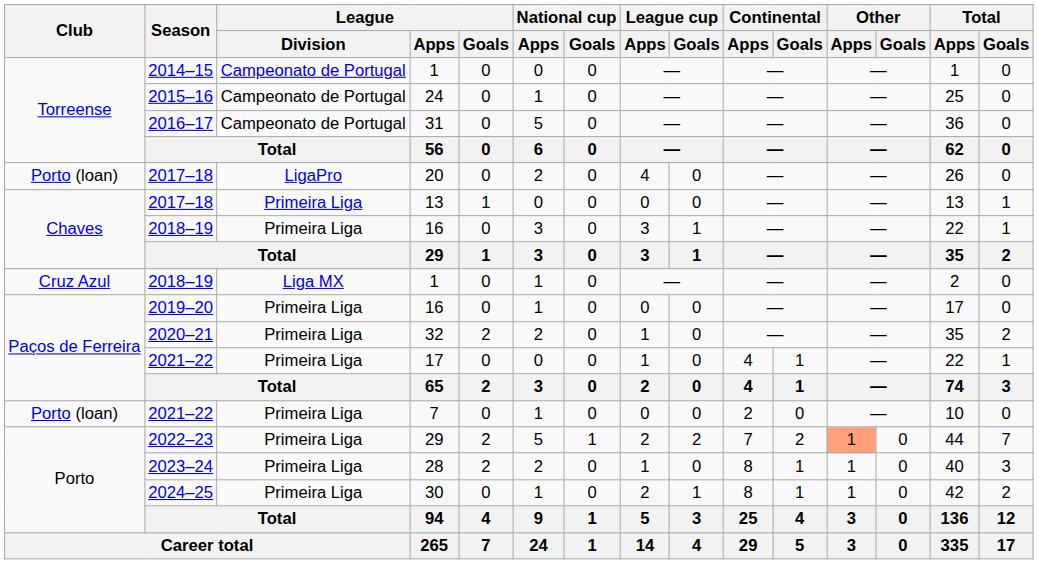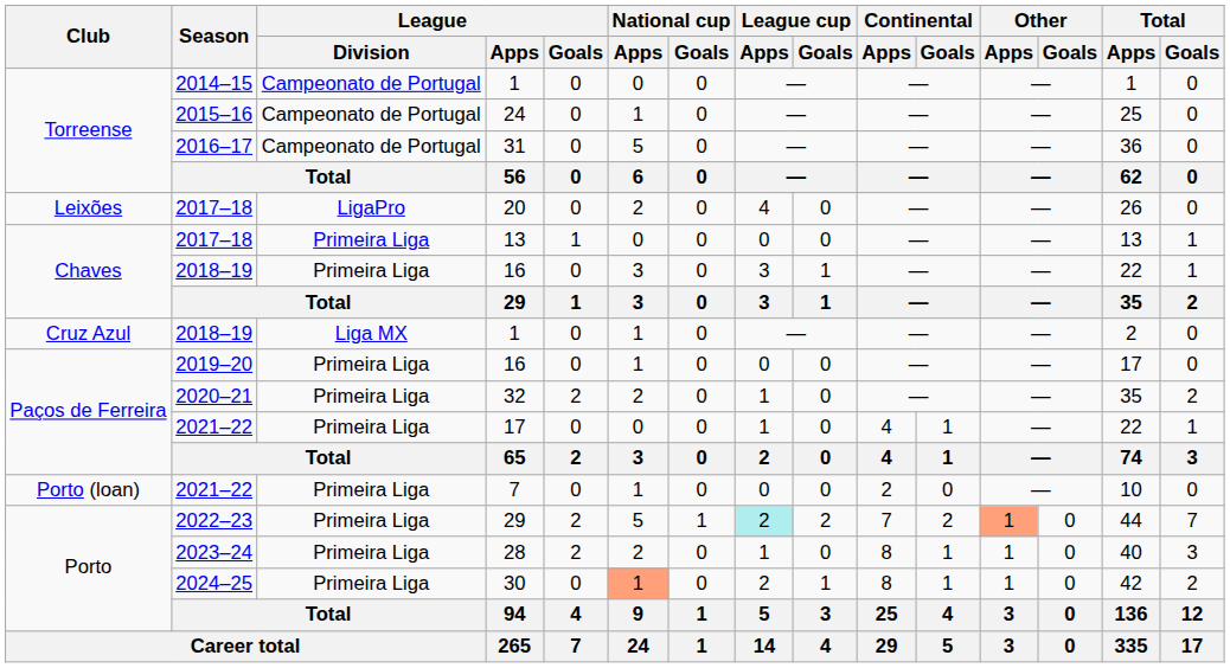 <table class="wikitable" style="text-align:center">
 <tr>
 <th rowspan="2">Club</th>
 <th rowspan="2">Season</th>
 <th colspan="3">League</th>
 <th colspan="2">National cup</th>
 <th colspan="2">League cup</th>
 <th colspan="2">Continental</th>
 <th colspan="2">Other</th>
 <th colspan="2">Total</th>
 </tr>
 <tr>
 <th>Division</th>
 <th>Apps</th>
 <th>Goals</th>
 <th>Apps</th>
 <th>Goals</th>
 <th>Apps</th>
 <th>Goals</th>
 <th>Apps</th>
 <th>Goals</th>
 <th>Apps</th>
 <th>Goals</th>
 <th>Apps</th>
 <th>Goals</th>
 </tr>
 <tr>
 <td rowspan="4"><a href='#'>Torreense</a></td>
 <td><a href='#'>2014–15</a></td>
 <td><a href='#'>Campeonato de Portugal</a></td>
 <td>1</td>
 <td>0</td>
 <td>0</td>
 <td>0</td>
 <td colspan="2">—</td>
 <td colspan="2">—</td>
 <td colspan="2">—</td>
 <td>1</td>
 <td>0</td>
 </tr>
 <tr>
 <td><a href='#'>2015–16</a></td>
 <td>Campeonato de Portugal</td>
 <td>24</td>
 <td>0</td>
 <td>1</td>
 <td>0</td>
 <td colspan="2">—</td>
 <td colspan="2">—</td>
 <td colspan="2">—</td>
 <td>25</td>
 <td>0</td>
 </tr>
 <tr>
 <td><a href='#'>2016–17</a></td>
 <td>Campeonato de Portugal</td>
 <td>31</td>
 <td>0</td>
 <td>5</td>
 <td>0</td>
 <td colspan="2">—</td>
 <td colspan="2">—</td>
 <td colspan="2">—</td>
 <td>36</td>
 <td>0</td>
 </tr>
 <tr>
 <th colspan="2">Total</th>
 <th>56</th>
 <th>0</th>
 <th>6</th>
 <th>0</th>
 <th colspan="2">—</th>
 <th colspan="2">—</th>
 <th colspan="2">—</th>
 <th>62</th>
 <th>0</th>
 </tr>
 <tr>
-<td><a href='#'>Porto</a> (loan)</td>
+<td><a href='#'>Leixões</a></td>
 <td><a href='#'>2017–18</a></td>
 <td><a href='#'>LigaPro</a></td>
 <td>20</td>
 <td>0</td>
 <td>2</td>
 <td>0</td>
 <td>4</td>
 <td>0</td>
 <td colspan="2">—</td>
 <td colspan="2">—</td>
 <td>26</td>
 <td>0</td>
 </tr>
 <tr>
 <td rowspan="3"><a href='#'>Chaves</a></td>
 <td><a href='#'>2017–18</a></td>
 <td><a href='#'>Primeira Liga</a></td>
 <td>13</td>
 <td>1</td>
 <td>0</td>
 <td>0</td>
 <td>0</td>
 <td>0</td>
 <td colspan="2">—</td>
 <td colspan="2">—</td>
 <td>13</td>
 <td>1</td>
 </tr>
 <tr>
 <td><a href='#'>2018–19</a></td>
 <td>Primeira Liga</td>
 <td>16</td>
 <td>0</td>
 <td>3</td>
 <td>0</td>
 <td>3</td>
 <td>1</td>
 <td colspan="2">—</td>
 <td colspan="2">—</td>
 <td>22</td>
 <td>1</td>
 </tr>
 <tr>
 <th colspan="2">Total</th>
 <th>29</th>
 <th>1</th>
 <th>3</th>
 <th>0</th>
 <th>3</th>
 <th>1</th>
 <th colspan="2">—</th>
 <th colspan="2">—</th>
 <th>35</th>
 <th>2</th>
 </tr>
 <tr>
 <td><a href='#'>Cruz Azul</a></td>
 <td><a href='#'>2018–19</a></td>
 <td><a href='#'>Liga MX</a></td>
 <td>1</td>
 <td>0</td>
 <td>1</td>
 <td>0</td>
 <td colspan="2">—</td>
 <td colspan="2">—</td>
 <td colspan="2">—</td>
 <td>2</td>
 <td>0</td>
 </tr>
 <tr>
 <td rowspan="4"><a href='#'>Paços de Ferreira</a></td>
 <td><a href='#'>2019–20</a></td>
 <td>Primeira Liga</td>
 <td>16</td>
 <td>0</td>
 <td>1</td>
 <td>0</td>
 <td>0</td>
 <td>0</td>
 <td colspan="2">—</td>
 <td colspan="2">—</td>
 <td>17</td>
 <td>0</td>
 </tr>
 <tr>
 <td><a href='#'>2020–21</a></td>
 <td>Primeira Liga</td>
 <td>32</td>
 <td>2</td>
 <td>2</td>
 <td>0</td>
 <td>1</td>
 <td>0</td>
 <td colspan="2">—</td>
 <td colspan="2">—</td>
 <td>35</td>
 <td>2</td>
 </tr>
 <tr>
 <td><a href='#'>2021–22</a></td>
 <td>Primeira Liga</td>
 <td>17</td>
 <td>0</td>
 <td>0</td>
 <td>0</td>
 <td>1</td>
 <td>0</td>
 <td>4</td>
 <td>1</td>
 <td colspan="2">—</td>
 <td>22</td>
 <td>1</td>
 </tr>
 <tr>
 <th colspan="2">Total</th>
 <th>65</th>
 <th>2</th>
 <th>3</th>
 <th>0</th>
 <th>2</th>
 <th>0</th>
 <th>4</th>
 <th>1</th>
 <th colspan="2">—</th>
 <th>74</th>
 <th>3</th>
 </tr>
 <tr>
 <td><a href='#'>Porto</a> (loan)</td>
 <td><a href='#'>2021–22</a></td>
 <td>Primeira Liga</td>
 <td>7</td>
 <td>0</td>
 <td>1</td>
 <td>0</td>
 <td>0</td>
 <td>0</td>
 <td>2</td>
 <td>0</td>
 <td colspan="2">—</td>
 <td>10</td>
 <td>0</td>
 </tr>
 <tr>
 <td rowspan="4">Porto</td>
 <td><a href='#'>2022–23</a></td>
 <td>Primeira Liga</td>
 <td>29</td>
 <td>2</td>
 <td>5</td>
 <td>1</td>
-<td>2</td>
+<td style="background: paleturquoise;">2</td>
 <td>2</td>
 <td>7</td>
 <td>2</td>
 <td style="background: lightsalmon;">1</td>
 <td>0</td>
 <td>44</td>
 <td>7</td>
 </tr>
 <tr>
 <td><a href='#'>2023–24</a></td>
 <td>Primeira Liga</td>
 <td>28</td>
 <td>2</td>
 <td>2</td>
 <td>0</td>
 <td>1</td>
 <td>0</td>
 <td>8</td>
 <td>1</td>
 <td>1</td>
 <td>0</td>
 <td>40</td>
 <td>3</td>
 </tr>
 <tr>
 <td><a href='#'>2024–25</a></td>
 <td>Primeira Liga</td>
 <td>30</td>
 <td>0</td>
-<td>1</td>
+<td style="background: lightsalmon;">1</td>
 <td>0</td>
 <td>2</td>
 <td>1</td>
 <td>8</td>
 <td>1</td>
 <td>1</td>
 <td>0</td>
 <td>42</td>
 <td>2</td>
 </tr>
 <tr>
 <th colspan="2">Total</th>
 <th>94</th>
 <th>4</th>
 <th>9</th>
 <th>1</th>
 <th>5</th>
 <th>3</th>
 <th>25</th>
 <th>4</th>
 <th>3</th>
 <th>0</th>
 <th>136</th>
 <th>12</th>
 </tr>
 <tr>
 <th colspan="3">Career total</th>
 <th>265</th>
 <th>7</th>
 <th>24</th>
 <th>1</th>
 <th>14</th>
 <th>4</th>
 <th>29</th>
 <th>5</th>
 <th>3</th>
 <th>0</th>
 <th>335</th>
 <th>17</th>
 </tr>
 </table>
